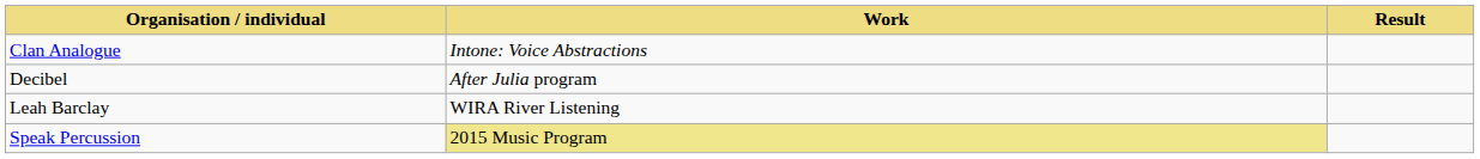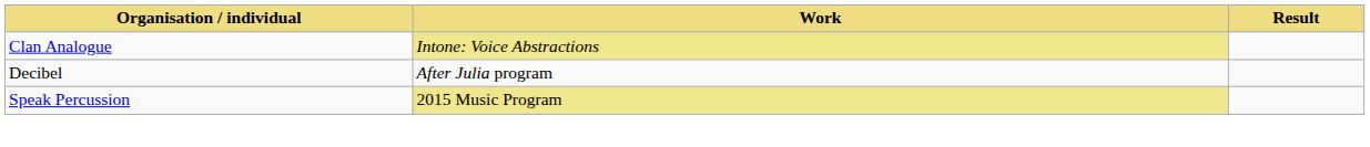 <table class="wikitable" width=100%>
 <tr>
 <th style="width:30%;background:#EEDD82;">Organisation / individual</th>
 <th style="width:60%;background:#EEDD82;">Work</th>
 <th style="width:10%;background:#EEDD82;">Result<br></th>
 </tr>
 <tr>
 <td><a href='#'>Clan Analogue</a></td>
-<td><em>Intone: Voice Abstractions</em></td>
+<td style="background: khaki;"><em>Intone: Voice Abstractions</em></td>
 <td></td>
 </tr>
 <tr>
 <td>Decibel</td>
 <td><em>After Julia</em> program</td>
 <td></td>
 </tr>
 <tr>
-<td>Leah Barclay</td>
-<td>WIRA River Listening</td>
-<td></td>
-</tr>
-<tr>
 <td><a href='#'>Speak Percussion</a></td>
 <td style="background: khaki;">2015 Music Program</td>
 <td></td>
 </tr>
 </table>
